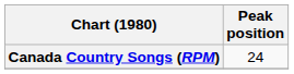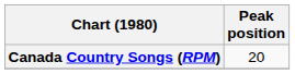 <table class="wikitable plainrowheaders" style="text-align:center">
 <tr>
 <th>Chart (1980)</th>
 <th>Peak<br>position</th>
 </tr>
 <tr>
 <th scope="row">Canada <a href='#'>Country Songs</a> (<em><a href='#'>RPM</a></em>)</th>
-<td>24</td>
+<td>20</td>
 </tr>
 <tr>
 </tr>
 </table>
